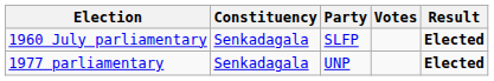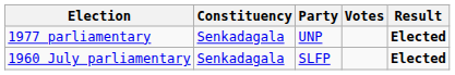 <table class="wikitable" style="text-align:left;">
 <tr>
 <th scope=col>Election</th>
 <th scope=col>Constituency</th>
 <th scope=col>Party</th>
 <th scope=col>Votes</th>
 <th scope=col>Result</th>
 </tr>
 <tr>
+<td><a href='#'>1977 parliamentary</a></td>
+<td><a href='#'>Senkadagala</a></td>
+<td><a href='#'>UNP</a></td>
+<td align=right></td>
+<td><strong>Elected</strong></td>
+</tr>
+<tr>
 <td><a href='#'>1960 July parliamentary</a></td>
 <td><a href='#'>Senkadagala</a></td>
 <td><a href='#'>SLFP</a></td>
 <td align=right></td>
 <td><strong>Elected</strong></td>
 </tr>
-<tr>
-<td><a href='#'>1977 parliamentary</a></td>
-<td><a href='#'>Senkadagala</a></td>
-<td><a href='#'>UNP</a></td>
-<td align=right></td>
-<td><strong>Elected</strong></td>
-</tr>
 </table>
